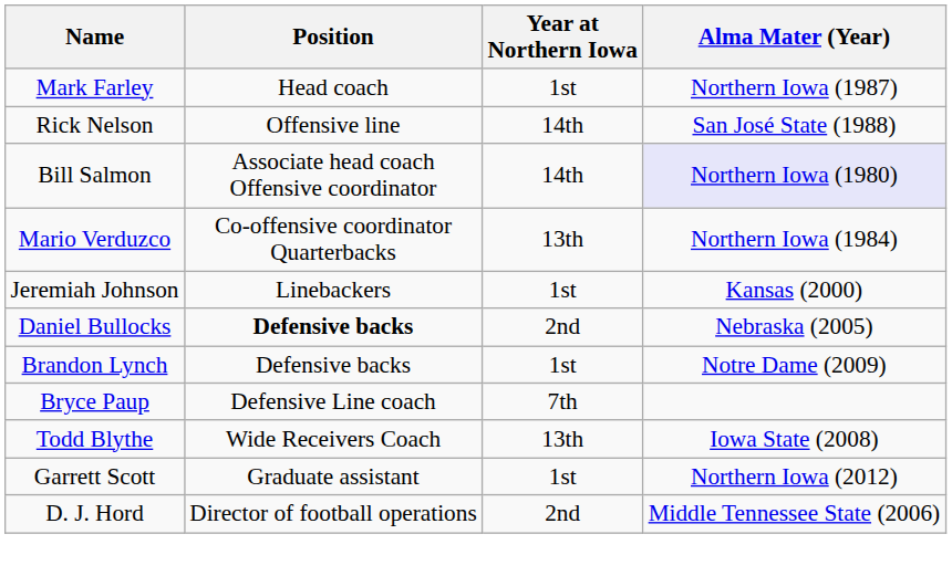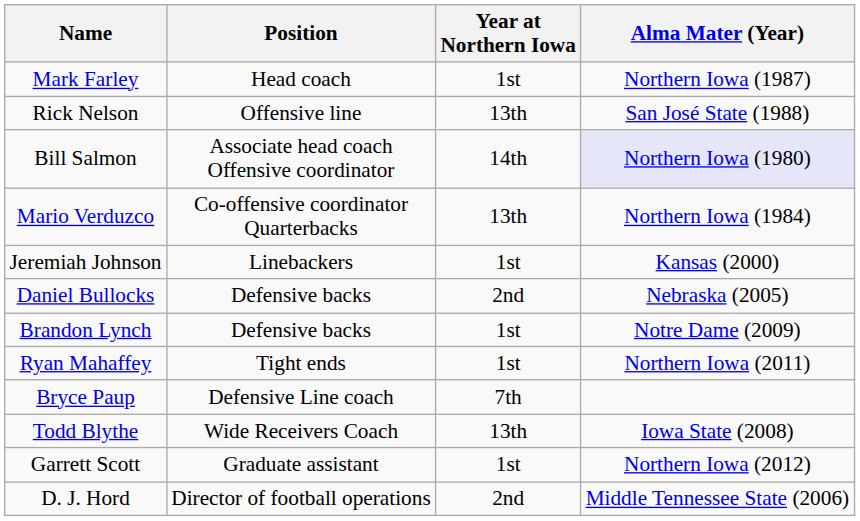 <table class="wikitable">
 <tr>
 <th>Name</th>
 <th>Position</th>
 <th>Year at<br>Northern Iowa</th>
 <th><a href='#'>Alma Mater</a> (Year)</th>
 </tr>
 <tr align="center">
 <td><a href='#'>Mark Farley</a></td>
 <td>Head coach</td>
 <td>1st</td>
 <td><a href='#'>Northern Iowa</a> (1987)</td>
 </tr>
 <tr align="center">
 <td>Rick Nelson</td>
 <td>Offensive line</td>
-<td>14th</td>
+<td>13th</td>
 <td><a href='#'>San José State</a> (1988)</td>
 </tr>
 <tr align="center">
 <td>Bill Salmon</td>
 <td>Associate head coach<br>Offensive coordinator</td>
 <td>14th</td>
 <td style="background: lavender;"><a href='#'>Northern Iowa</a> (1980)</td>
 </tr>
 <tr align="center">
 <td><a href='#'>Mario Verduzco</a></td>
 <td>Co-offensive coordinator<br>Quarterbacks</td>
 <td>13th</td>
 <td><a href='#'>Northern Iowa</a> (1984)</td>
 </tr>
 <tr align="center">
 <td>Jeremiah Johnson</td>
 <td>Linebackers</td>
 <td>1st</td>
 <td><a href='#'>Kansas</a> (2000)</td>
 </tr>
 <tr align="center">
 <td><a href='#'>Daniel Bullocks</a></td>
-<td><strong>Defensive backs</strong></td>
+<td>Defensive backs</td>
 <td>2nd</td>
 <td><a href='#'>Nebraska</a> (2005)</td>
 </tr>
 <tr align="center">
 <td><a href='#'>Brandon Lynch</a></td>
 <td>Defensive backs</td>
 <td>1st</td>
 <td><a href='#'>Notre Dame</a> (2009)</td>
+</tr>
+<tr align="center">
+<td><a href='#'>Ryan Mahaffey</a></td>
+<td>Tight ends</td>
+<td>1st</td>
+<td><a href='#'>Northern Iowa</a> (2011)</td>
 </tr>
 <tr align="center">
 <td><a href='#'>Bryce Paup</a></td>
 <td>Defensive Line coach</td>
 <td>7th</td>
 <td></td>
 </tr>
 <tr align="center">
 <td><a href='#'>Todd Blythe</a></td>
 <td>Wide Receivers Coach</td>
 <td>13th</td>
 <td><a href='#'>Iowa State</a> (2008)</td>
 </tr>
 <tr align="center">
 <td>Garrett Scott</td>
 <td>Graduate assistant</td>
 <td>1st</td>
 <td><a href='#'>Northern Iowa</a> (2012)</td>
 </tr>
 <tr align="center">
 <td>D. J. Hord</td>
 <td>Director of football operations</td>
 <td>2nd</td>
 <td><a href='#'>Middle Tennessee State</a> (2006)</td>
 </tr>
 </table>
